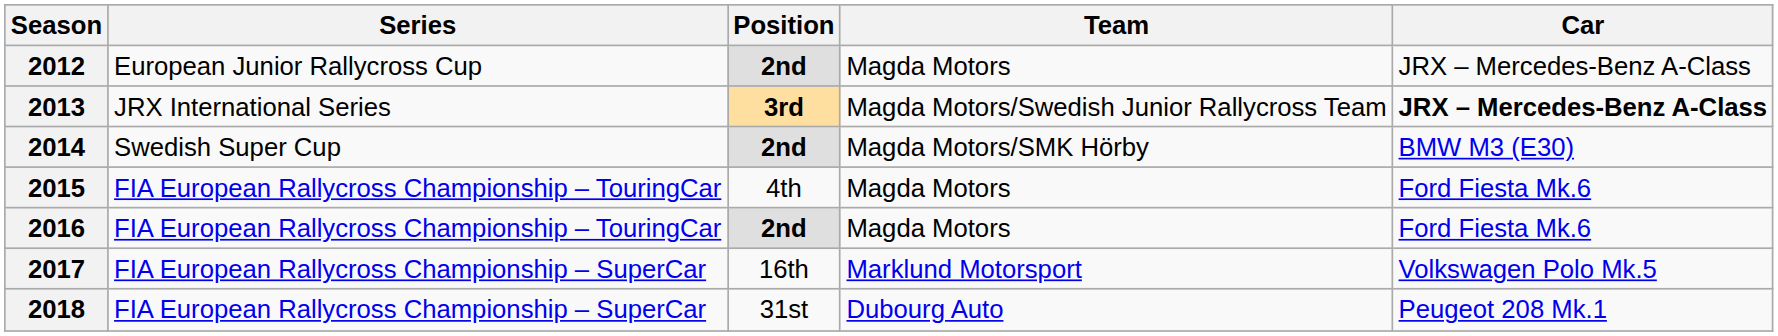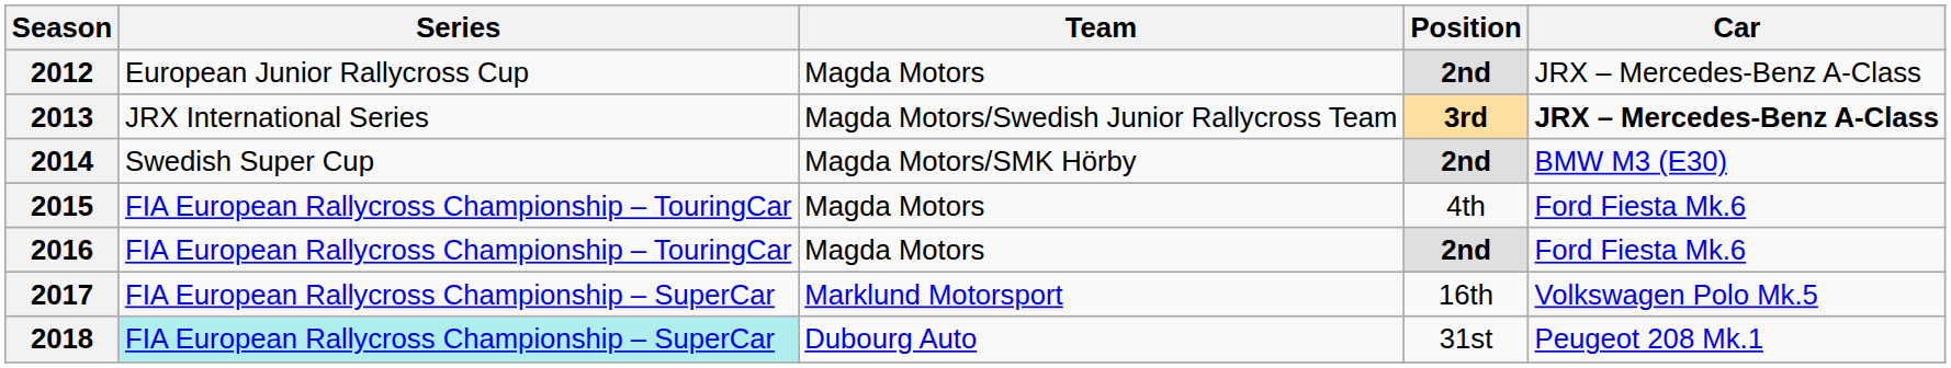 <table class="wikitable" style="font-size: 95%;">
 <tr>
 <th>Season</th>
 <th>Series</th>
+<th>Team</th>
 <th>Position</th>
-<th>Team</th>
 <th>Car</th>
 </tr>
 <tr>
 <th>2012</th>
 <td>European Junior Rallycross Cup</td>
+<td>Magda Motors</td>
 <td align="center" style="background:#dfdfdf;"><strong>2nd</strong></td>
-<td>Magda Motors</td>
 <td>JRX – Mercedes-Benz A-Class</td>
 </tr>
 <tr>
 <th>2013</th>
 <td>JRX International Series</td>
+<td>Magda Motors/Swedish Junior Rallycross Team</td>
 <td align="center" style="background:#FFDF9F;"><strong>3rd</strong></td>
-<td>Magda Motors/Swedish Junior Rallycross Team</td>
 <td><strong>JRX – Mercedes-Benz A-Class</strong></td>
 </tr>
 <tr>
 <th>2014</th>
 <td>Swedish Super Cup</td>
+<td>Magda Motors/SMK Hörby</td>
 <td align="center" style="background:#dfdfdf;"><strong>2nd</strong></td>
-<td>Magda Motors/SMK Hörby</td>
 <td><a href='#'>BMW M3 (E30)</a></td>
 </tr>
 <tr>
 <th>2015</th>
 <td><a href='#'>FIA European Rallycross Championship – TouringCar</a></td>
+<td>Magda Motors</td>
 <td align="center">4th</td>
-<td>Magda Motors</td>
 <td><a href='#'>Ford Fiesta Mk.6</a></td>
 </tr>
 <tr>
 <th>2016</th>
 <td><a href='#'>FIA European Rallycross Championship – TouringCar</a></td>
+<td>Magda Motors</td>
 <td align="center" style="background:#dfdfdf;"><strong>2nd</strong></td>
-<td>Magda Motors</td>
 <td><a href='#'>Ford Fiesta Mk.6</a></td>
 </tr>
 <tr>
 <th>2017</th>
 <td><a href='#'>FIA European Rallycross Championship – SuperCar</a></td>
+<td><a href='#'>Marklund Motorsport</a></td>
 <td align="center">16th</td>
-<td><a href='#'>Marklund Motorsport</a></td>
 <td><a href='#'>Volkswagen Polo Mk.5</a></td>
 </tr>
 <tr>
 <th>2018</th>
-<td><a href='#'>FIA European Rallycross Championship – SuperCar</a></td>
+<td style="background: paleturquoise;"><a href='#'>FIA European Rallycross Championship – SuperCar</a></td>
+<td><a href='#'>Dubourg Auto</a></td>
 <td align="center">31st</td>
-<td><a href='#'>Dubourg Auto</a></td>
 <td><a href='#'>Peugeot 208 Mk.1</a></td>
 </tr>
 </table>
